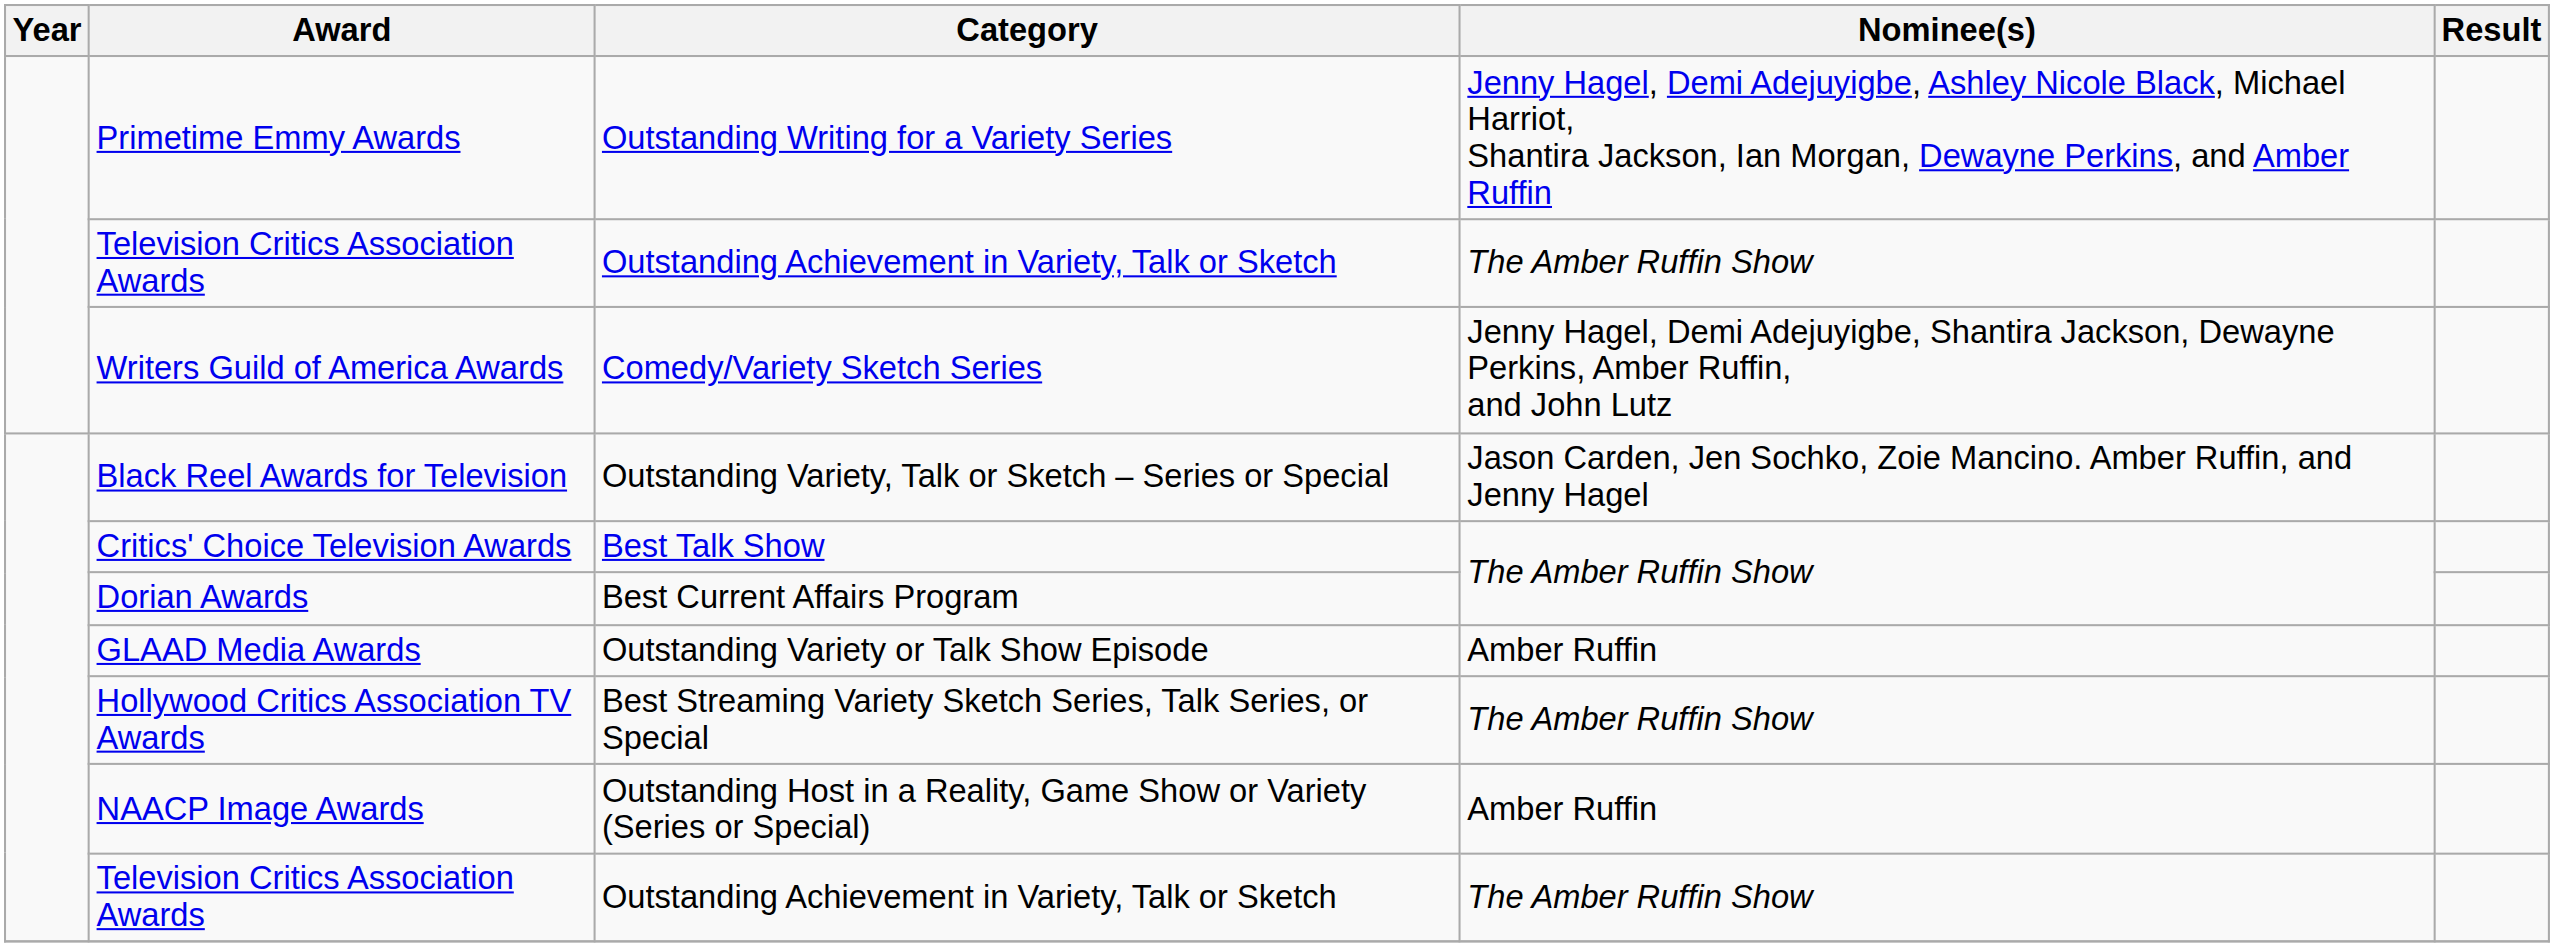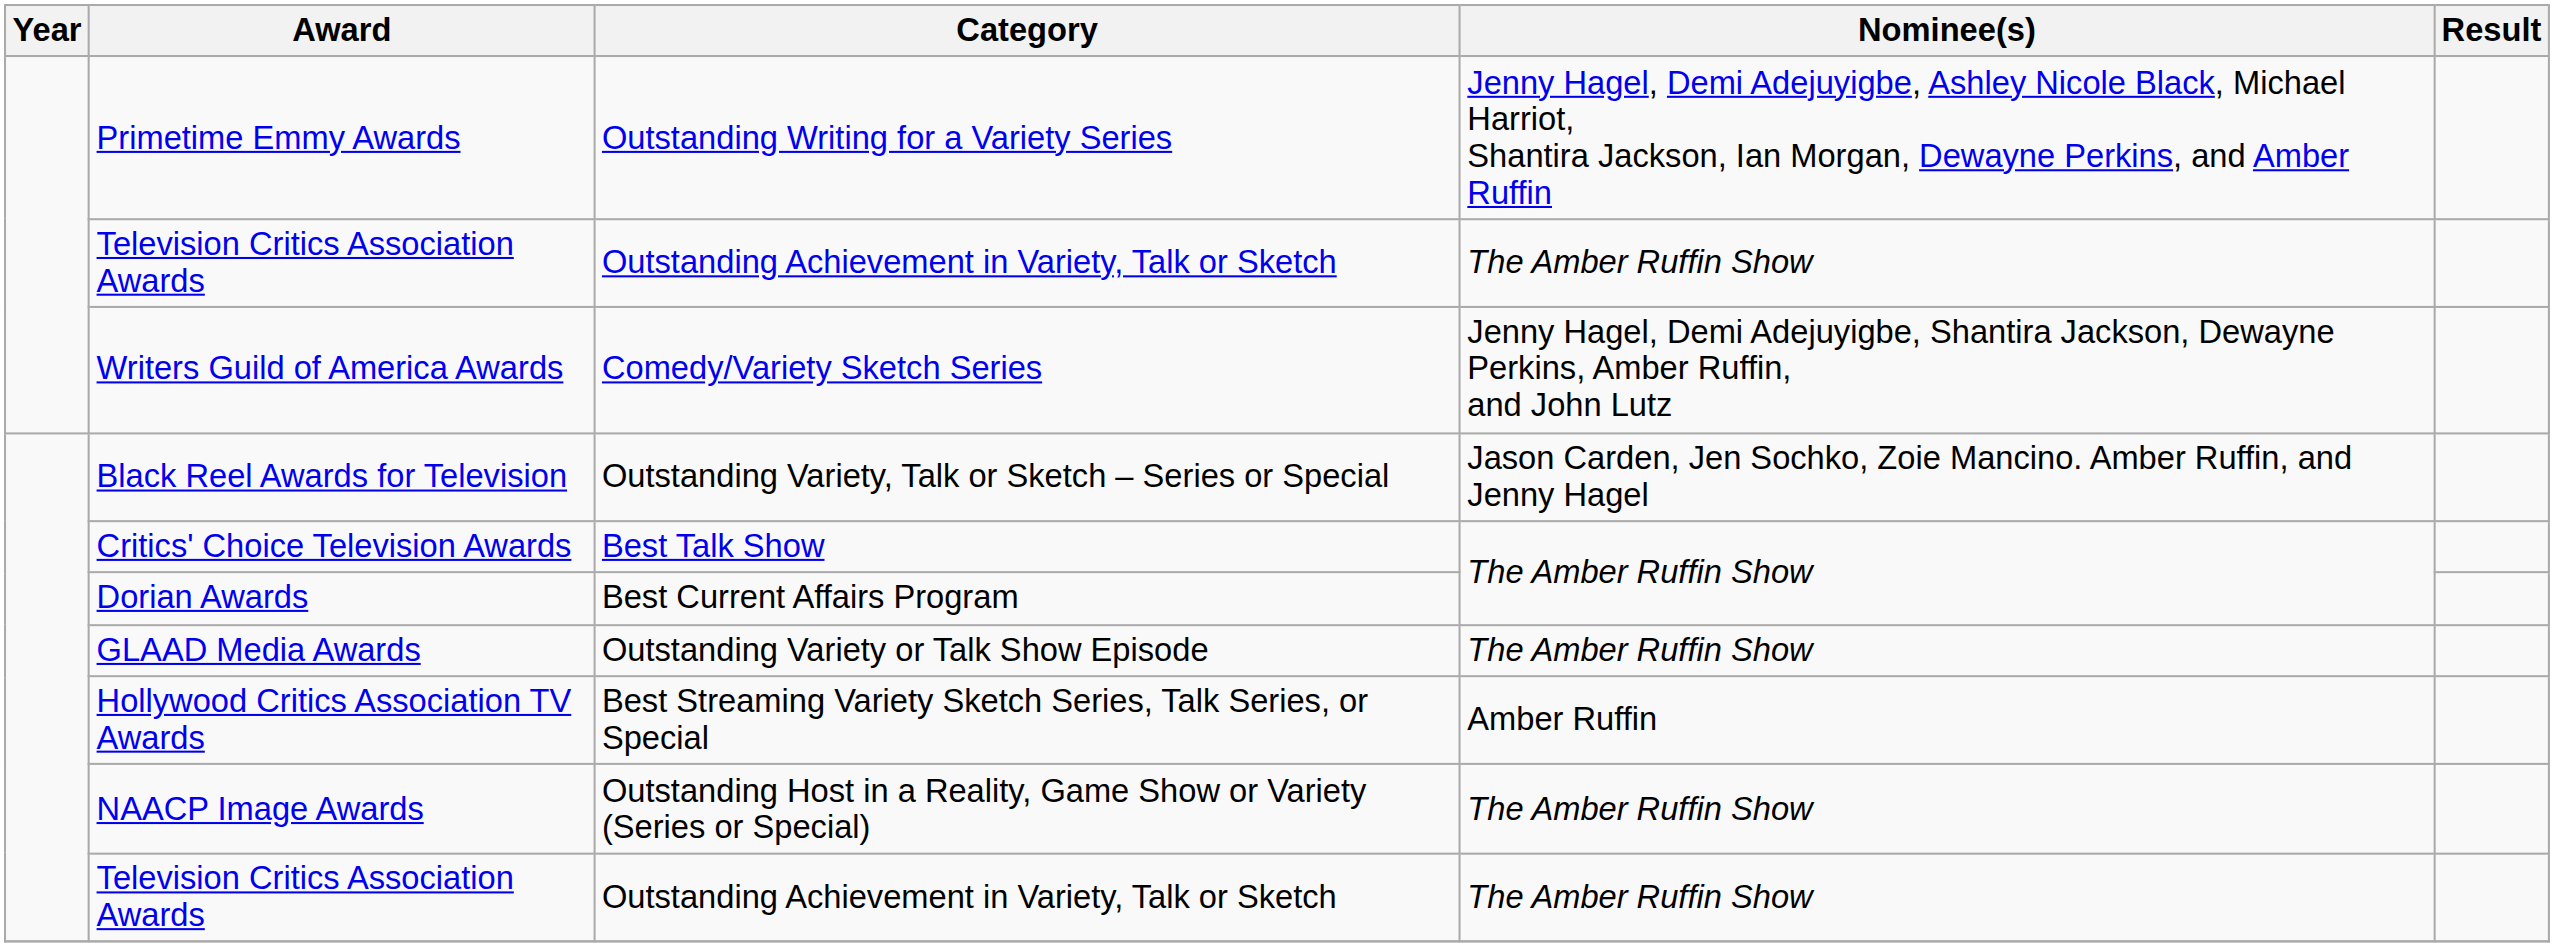 <table class="wikitable sortable">
 <tr>
 <th scope="col">Year</th>
 <th scope="col">Award</th>
 <th scope="col">Category</th>
 <th scope="col">Nominee(s)</th>
 <th scope="col">Result</th>
 </tr>
 <tr>
 <td rowspan="3"></td>
 <td scope="row"><a href='#'>Primetime Emmy Awards</a></td>
 <td><a href='#'>Outstanding Writing for a Variety Series</a></td>
 <td><a href='#'>Jenny Hagel</a>, <a href='#'>Demi Adejuyigbe</a>, <a href='#'>Ashley Nicole Black</a>, Michael Harriot, <br> Shantira Jackson, Ian Morgan, <a href='#'>Dewayne Perkins</a>, and <a href='#'>Amber Ruffin</a></td>
 <td></td>
 </tr>
 <tr>
 <td scope="row"><a href='#'>Television Critics Association Awards</a></td>
 <td><a href='#'>Outstanding Achievement in Variety, Talk or Sketch</a></td>
 <td><em>The Amber Ruffin Show</em></td>
 <td></td>
 </tr>
 <tr>
 <td scope="row"><a href='#'>Writers Guild of America Awards</a></td>
 <td><a href='#'>Comedy/Variety Sketch Series</a></td>
 <td>Jenny Hagel, Demi Adejuyigbe, Shantira Jackson, Dewayne Perkins, Amber Ruffin, <br> and John Lutz</td>
 <td></td>
 </tr>
 <tr>
 <td rowspan="7"></td>
 <td scope="row"><a href='#'>Black Reel Awards for Television</a></td>
 <td>Outstanding Variety, Talk or Sketch – Series or Special</td>
 <td>Jason Carden, Jen Sochko, Zoie Mancino. Amber Ruffin, and Jenny Hagel</td>
 <td></td>
 </tr>
 <tr>
 <td scope="row"><a href='#'>Critics' Choice Television Awards</a></td>
 <td><a href='#'>Best Talk Show</a></td>
 <td rowspan="2"><em>The Amber Ruffin Show</em></td>
 <td></td>
 </tr>
 <tr>
 <td scope="row"><a href='#'>Dorian Awards</a></td>
 <td>Best Current Affairs Program</td>
 <td></td>
 </tr>
 <tr>
 <td scope="row"><a href='#'>GLAAD Media Awards</a></td>
 <td>Outstanding Variety or Talk Show Episode</td>
-<td>Amber Ruffin</td>
+<td><em>The Amber Ruffin Show</em> </td>
 <td></td>
 </tr>
 <tr>
 <td scope="row"><a href='#'>Hollywood Critics Association TV Awards</a></td>
 <td>Best Streaming Variety Sketch Series, Talk Series, or Special</td>
-<td><em>The Amber Ruffin Show</em></td>
+<td>Amber Ruffin</td>
 <td></td>
 </tr>
 <tr>
 <td scope="row"><a href='#'>NAACP Image Awards</a></td>
 <td>Outstanding Host in a Reality, Game Show or Variety (Series or Special)</td>
-<td>Amber Ruffin</td>
+<td><em>The Amber Ruffin Show</em></td>
 <td></td>
 </tr>
 <tr>
 <td scope="row"><a href='#'>Television Critics Association Awards</a></td>
 <td>Outstanding Achievement in Variety, Talk or Sketch</td>
 <td><em>The Amber Ruffin Show</em></td>
 <td></td>
 </tr>
 <tr>
 </tr>
 </table>
